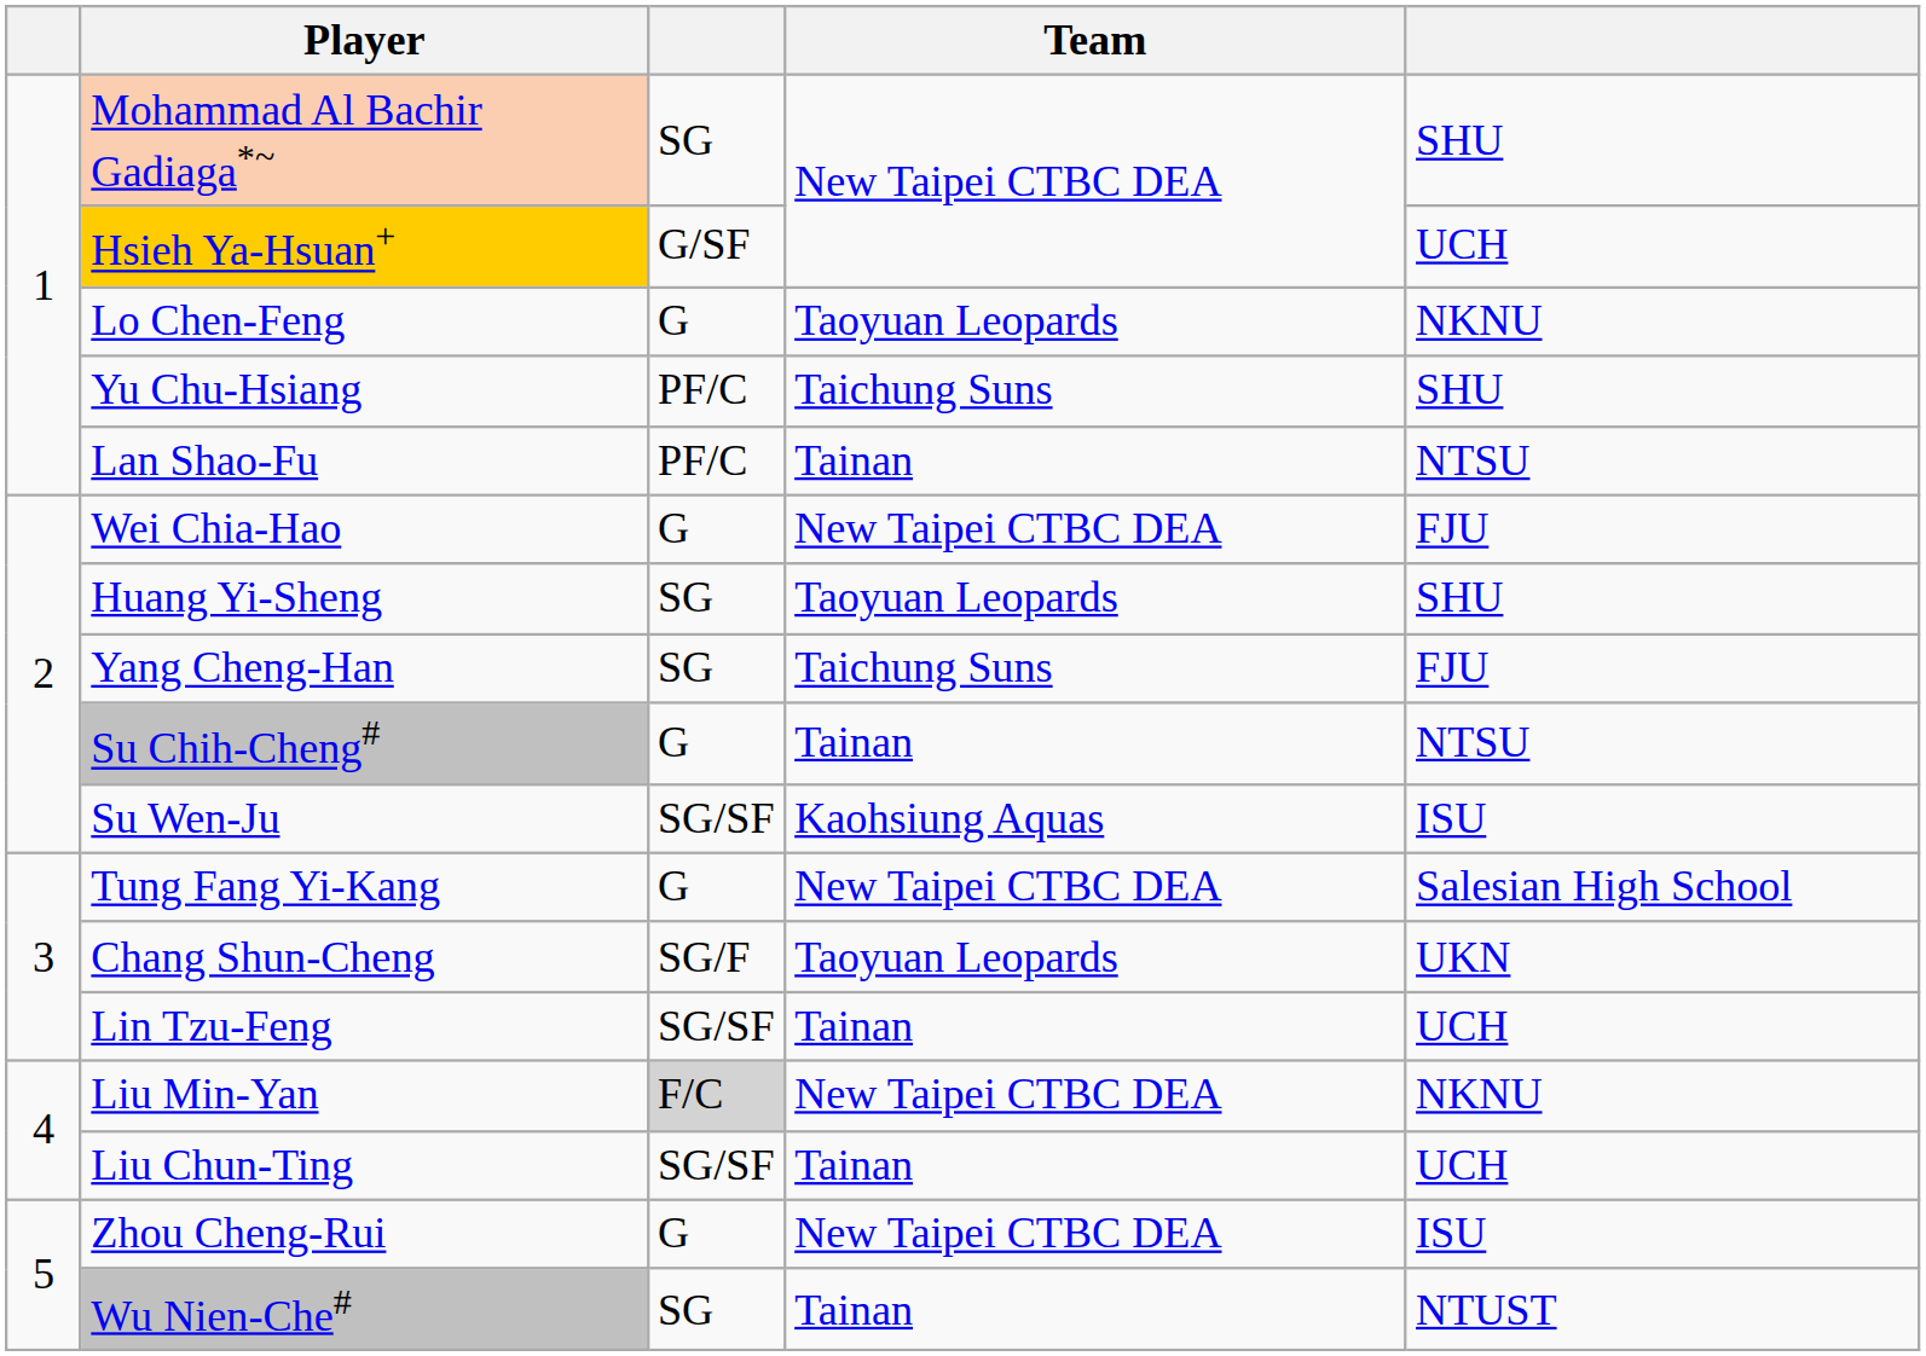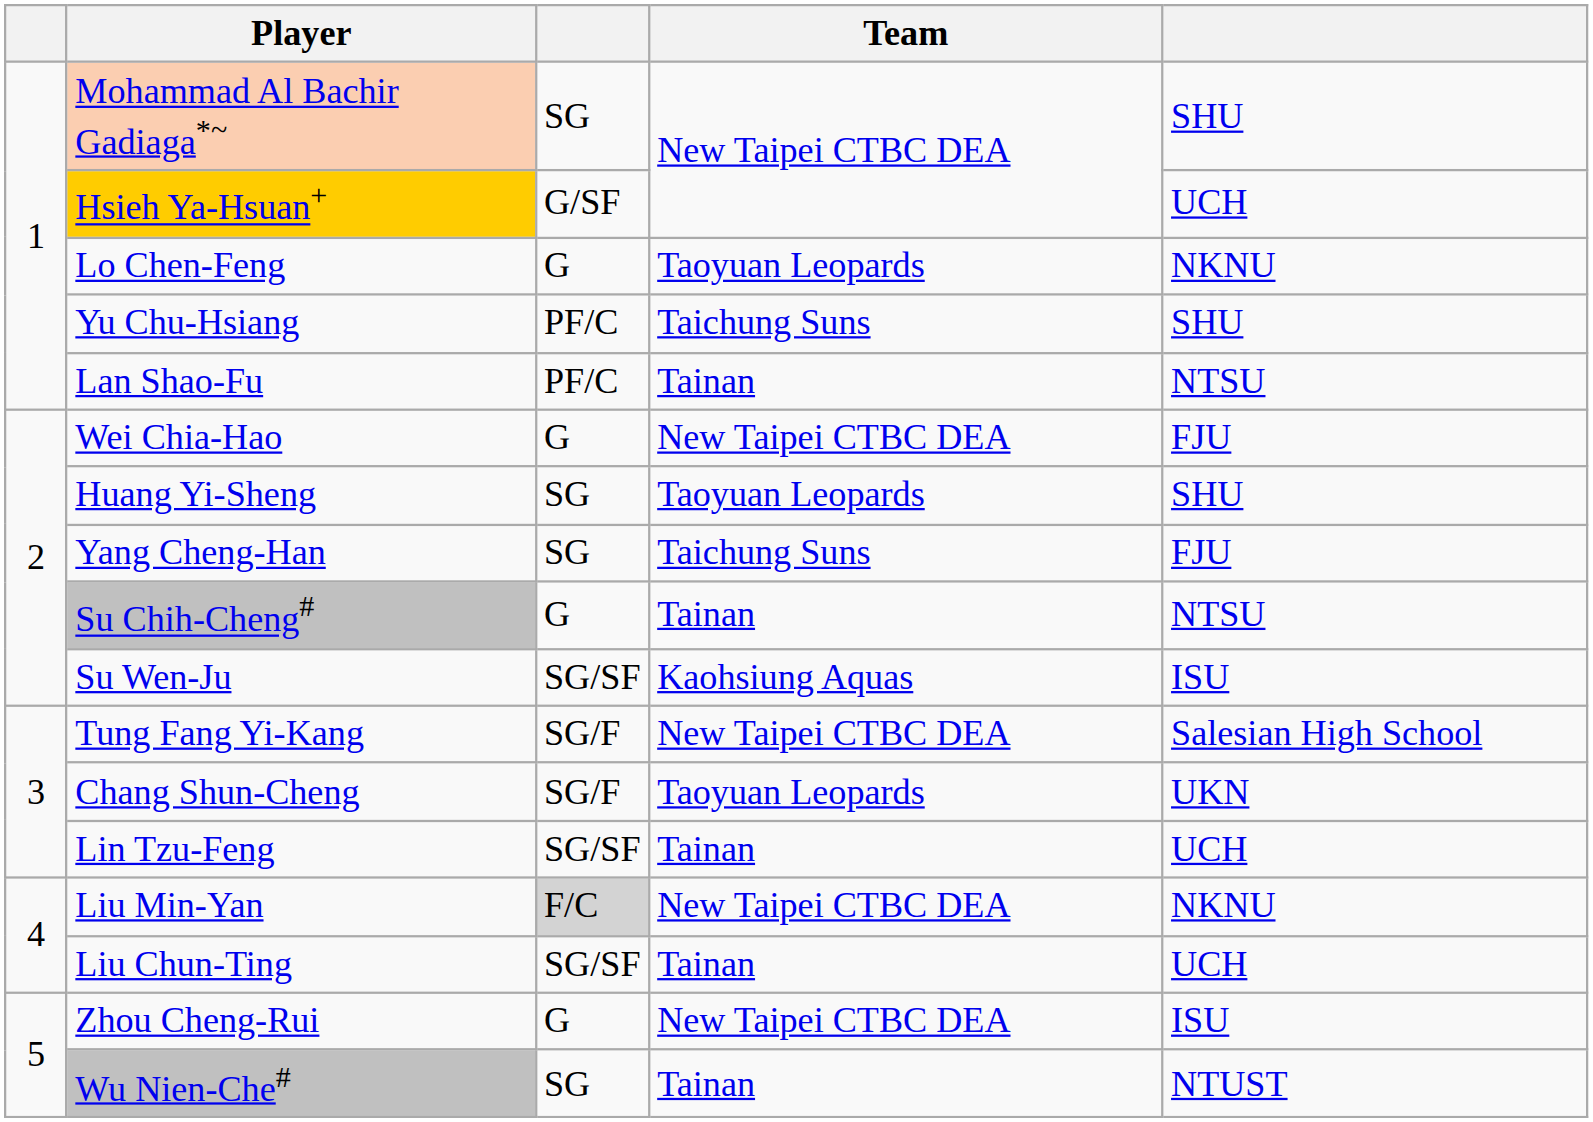 <table class="wikitable sortable plainrowheaders" style="text-align:left">
 <tr>
 <th style="width:20px;"></th>
 <th style="width:200px;">Player</th>
 <th style="width:20px;"></th>
 <th style="width:220px;">Team</th>
 <th style="width:180px;"></th>
 </tr>
 <tr>
 <td rowspan=5 style="text-align:center">1</td>
 <td bgcolor="#FBCEB1"><a href='#'>Mohammad Al Bachir Gadiaga</a><sup>*~</sup></td>
 <td>SG</td>
 <td rowspan=2><a href='#'>New Taipei CTBC DEA</a> </td>
 <td><a href='#'>SHU</a> </td>
 </tr>
 <tr>
 <td bgcolor="#FFCC00"><a href='#'>Hsieh Ya-Hsuan</a><sup>+</sup></td>
 <td>G/SF</td>
 <td><a href='#'>UCH</a> </td>
 </tr>
 <tr>
 <td><a href='#'>Lo Chen-Feng</a></td>
 <td>G</td>
 <td><a href='#'>Taoyuan Leopards</a></td>
 <td><a href='#'>NKNU</a></td>
 </tr>
 <tr>
 <td><a href='#'>Yu Chu-Hsiang</a></td>
 <td>PF/C</td>
 <td><a href='#'>Taichung Suns</a></td>
 <td><a href='#'>SHU</a> </td>
 </tr>
 <tr>
 <td><a href='#'>Lan Shao-Fu</a></td>
 <td>PF/C</td>
 <td><a href='#'>Tainan</a></td>
 <td><a href='#'>NTSU</a></td>
 </tr>
 <tr>
 <td rowspan=5 style="text-align:center">2</td>
 <td><a href='#'>Wei Chia-Hao</a></td>
 <td>G</td>
 <td><a href='#'>New Taipei CTBC DEA</a></td>
 <td><a href='#'>FJU</a> </td>
 </tr>
 <tr>
 <td><a href='#'>Huang Yi-Sheng</a></td>
 <td>SG</td>
 <td><a href='#'>Taoyuan Leopards</a></td>
 <td><a href='#'>SHU</a></td>
 </tr>
 <tr>
 <td><a href='#'>Yang Cheng-Han</a></td>
 <td>SG</td>
 <td><a href='#'>Taichung Suns</a></td>
 <td><a href='#'>FJU</a> </td>
 </tr>
 <tr>
 <td bgcolor="#C0C0C0"><a href='#'>Su Chih-Cheng</a><sup>#</sup></td>
 <td>G</td>
 <td><a href='#'>Tainan</a></td>
 <td><a href='#'>NTSU</a> </td>
 </tr>
 <tr>
 <td><a href='#'>Su Wen-Ju</a></td>
 <td>SG/SF</td>
 <td><a href='#'>Kaohsiung Aquas</a></td>
 <td><a href='#'>ISU</a> </td>
 </tr>
 <tr>
 <td rowspan=3 style="text-align:center">3</td>
 <td><a href='#'>Tung Fang Yi-Kang</a></td>
-<td>G</td>
+<td>SG/F</td>
 <td><a href='#'>New Taipei CTBC DEA</a></td>
 <td><a href='#'>Salesian High School</a></td>
 </tr>
 <tr>
 <td><a href='#'>Chang Shun-Cheng</a></td>
 <td>SG/F</td>
 <td><a href='#'>Taoyuan Leopards</a></td>
 <td><a href='#'>UKN</a></td>
 </tr>
 <tr>
 <td><a href='#'>Lin Tzu-Feng</a></td>
 <td>SG/SF</td>
 <td><a href='#'>Tainan</a></td>
 <td><a href='#'>UCH</a> </td>
 </tr>
 <tr>
 <td rowspan=2 style="text-align:center">4</td>
 <td><a href='#'>Liu Min-Yan</a></td>
 <td style="background: lightgrey;">F/C</td>
 <td><a href='#'>New Taipei CTBC DEA</a></td>
 <td><a href='#'>NKNU</a> </td>
 </tr>
 <tr>
 <td><a href='#'>Liu Chun-Ting</a></td>
 <td>SG/SF</td>
 <td><a href='#'>Tainan</a></td>
 <td><a href='#'>UCH</a> </td>
 </tr>
 <tr>
 <td rowspan=2 style="text-align:center">5</td>
 <td><a href='#'>Zhou Cheng-Rui</a></td>
 <td>G</td>
 <td><a href='#'>New Taipei CTBC DEA</a></td>
 <td><a href='#'>ISU</a> </td>
 </tr>
 <tr>
 <td bgcolor="#C0C0C0"><a href='#'>Wu Nien-Che</a><sup>#</sup></td>
 <td>SG</td>
 <td><a href='#'>Tainan</a></td>
 <td><a href='#'>NTUST</a> </td>
 </tr>
 </table>
